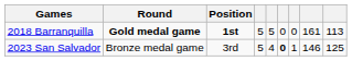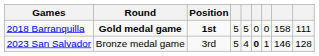 <table class="wikitable" style="text-align:center; font-size:90%;">
 <tr>
 <th>Games</th>
 <th>Round</th>
 <th>Position</th>
 <th></th>
 <th></th>
 <th></th>
 <th></th>
 <th></th>
 <th></th>
 </tr>
 <tr -style="background: gold;">
 <td align=left> <a href='#'>2018 Barranquilla</a></td>
 <td><strong>Gold medal game</strong></td>
 <td><strong>1st</strong></td>
 <td>5</td>
 <td>5</td>
 <td>0</td>
 <td>0</td>
-<td>161</td>
-<td>113</td>
+<td>158</td>
+<td>111</td>
 </tr>
 <tr -style="background: #cfaa88;">
 <td align=left> <a href='#'>2023 San Salvador</a></td>
 <td>Bronze medal game</td>
 <td>3rd</td>
 <td>5</td>
 <td>4</td>
 <td><strong>0</strong></td>
 <td>1</td>
 <td>146</td>
-<td>125</td>
+<td>128</td>
 </tr>
 </table>
